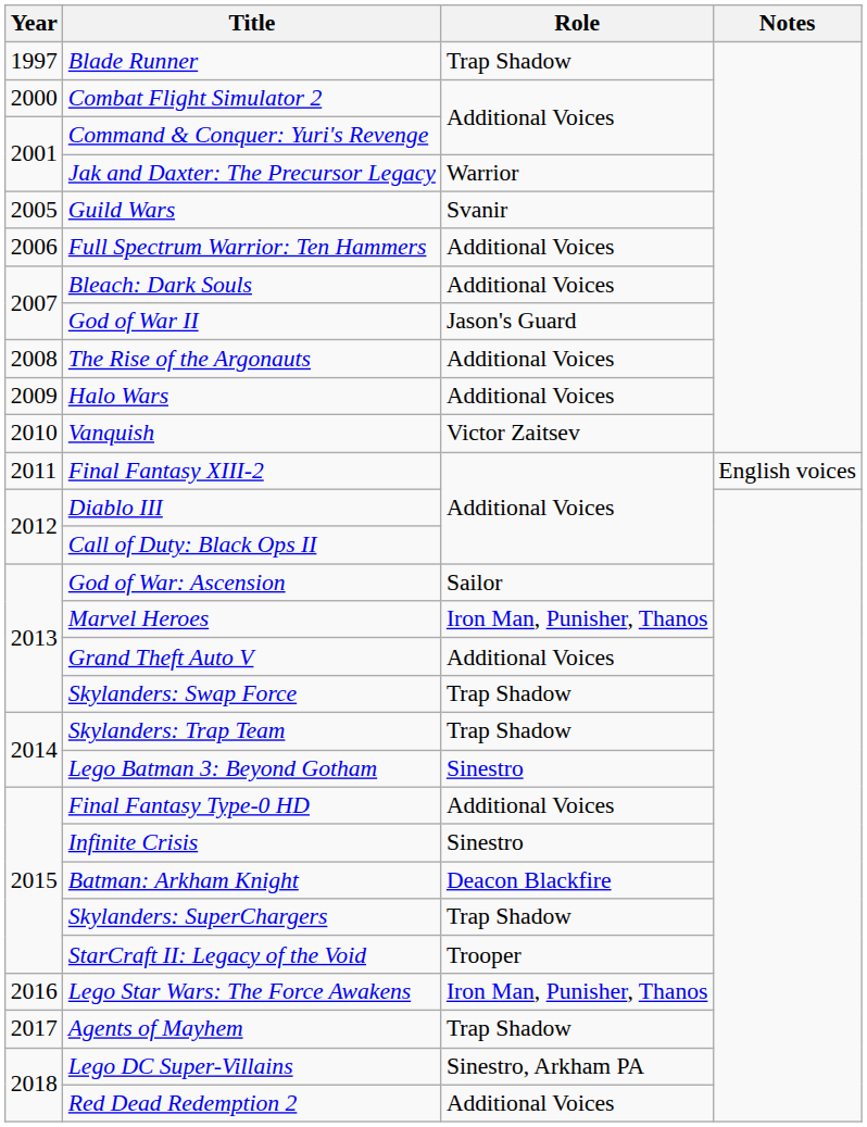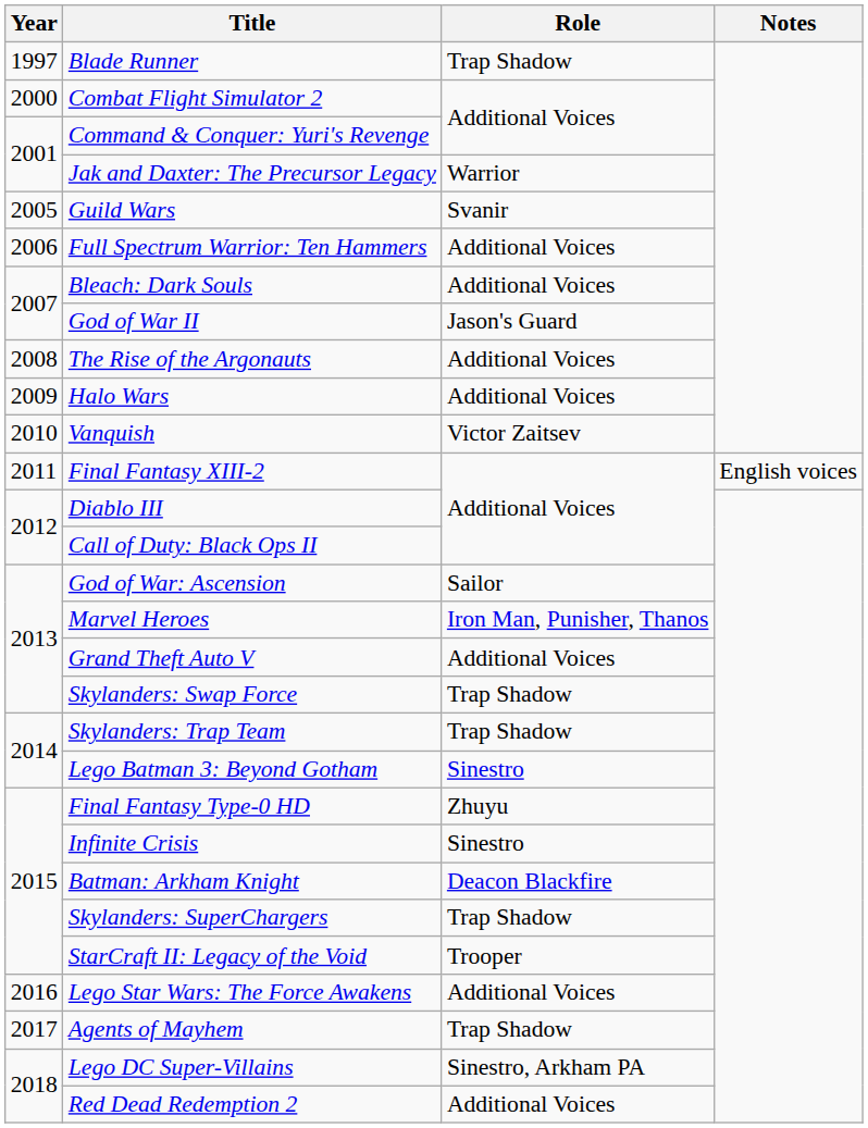 <table class="wikitable sortable">
 <tr>
 <th>Year</th>
 <th>Title</th>
 <th>Role</th>
 <th class="unsortable">Notes</th>
 </tr>
 <tr>
 <td>1997</td>
 <td><em><a href='#'>Blade Runner</a></em></td>
 <td>Trap Shadow</td>
 </tr>
 <tr>
 <td>2000</td>
 <td><em><a href='#'>Combat Flight Simulator 2</a></em></td>
 <td rowspan="2">Additional Voices</td>
 </tr>
 <tr>
 <td rowspan="2">2001</td>
 <td><em><a href='#'>Command & Conquer: Yuri's Revenge</a></em></td>
 </tr>
 <tr>
 <td><em><a href='#'>Jak and Daxter: The Precursor Legacy</a></em></td>
 <td>Warrior</td>
 </tr>
 <tr>
 <td>2005</td>
 <td><em><a href='#'>Guild Wars</a></em></td>
 <td>Svanir</td>
 </tr>
 <tr>
 <td>2006</td>
 <td><em><a href='#'>Full Spectrum Warrior: Ten Hammers</a></em></td>
 <td>Additional Voices</td>
 </tr>
 <tr>
 <td rowspan="2">2007</td>
 <td><em><a href='#'>Bleach: Dark Souls</a></em></td>
 <td>Additional Voices</td>
 </tr>
 <tr>
 <td><em><a href='#'>God of War II</a></em></td>
 <td>Jason's Guard</td>
 </tr>
 <tr>
 <td>2008</td>
 <td data-sort-value="Rise of the Argonauts, The"><em><a href='#'>The Rise of the Argonauts</a></em></td>
 <td>Additional Voices</td>
 </tr>
 <tr>
 <td>2009</td>
 <td><em><a href='#'>Halo Wars</a></em></td>
 <td>Additional Voices</td>
 </tr>
 <tr>
 <td>2010</td>
 <td><em><a href='#'>Vanquish</a></em></td>
 <td>Victor Zaitsev</td>
 </tr>
 <tr>
 <td>2011</td>
 <td><em><a href='#'>Final Fantasy XIII-2</a></em></td>
 <td rowspan="3">Additional Voices</td>
 <td>English voices</td>
 </tr>
 <tr>
 <td rowspan="2">2012</td>
 <td><em><a href='#'>Diablo III</a></em></td>
 </tr>
 <tr>
 <td><em><a href='#'>Call of Duty: Black Ops II</a></em></td>
 </tr>
 <tr>
 <td rowspan="4">2013</td>
 <td><em><a href='#'>God of War: Ascension</a></em></td>
 <td>Sailor</td>
 </tr>
 <tr>
 <td><em><a href='#'>Marvel Heroes</a></em></td>
 <td><a href='#'>Iron Man</a>, <a href='#'>Punisher</a>, <a href='#'>Thanos</a></td>
 </tr>
 <tr>
 <td><em><a href='#'>Grand Theft Auto V</a></em></td>
 <td>Additional Voices</td>
 </tr>
 <tr>
 <td><em><a href='#'>Skylanders: Swap Force</a></em></td>
 <td>Trap Shadow</td>
 </tr>
 <tr>
 <td rowspan="2">2014</td>
 <td><em><a href='#'>Skylanders: Trap Team</a></em></td>
 <td>Trap Shadow</td>
 </tr>
 <tr>
 <td><em><a href='#'>Lego Batman 3: Beyond Gotham</a></em></td>
 <td><a href='#'>Sinestro</a></td>
 </tr>
 <tr>
 <td rowspan="5">2015</td>
 <td><em><a href='#'>Final Fantasy Type-0 HD</a></em></td>
-<td>Additional Voices</td>
+<td>Zhuyu</td>
 </tr>
 <tr>
 <td><em><a href='#'>Infinite Crisis</a></em></td>
 <td>Sinestro</td>
 </tr>
 <tr>
 <td><em><a href='#'>Batman: Arkham Knight</a></em></td>
 <td><a href='#'>Deacon Blackfire</a></td>
 </tr>
 <tr>
 <td><em><a href='#'>Skylanders: SuperChargers</a></em></td>
 <td>Trap Shadow</td>
 </tr>
 <tr>
 <td><em><a href='#'>StarCraft II: Legacy of the Void</a></em></td>
 <td>Trooper</td>
 </tr>
 <tr>
 <td>2016</td>
 <td><em><a href='#'>Lego Star Wars: The Force Awakens</a></em></td>
-<td><a href='#'>Iron Man</a>, <a href='#'>Punisher</a>, <a href='#'>Thanos</a></td>
+<td>Additional Voices</td>
 </tr>
 <tr>
 <td>2017</td>
 <td><em><a href='#'>Agents of Mayhem</a></em></td>
 <td>Trap Shadow</td>
 </tr>
 <tr>
 <td rowspan="2">2018</td>
 <td><em><a href='#'>Lego DC Super-Villains</a></em></td>
 <td>Sinestro, Arkham PA</td>
 </tr>
 <tr>
 <td><em><a href='#'>Red Dead Redemption 2</a></em></td>
 <td>Additional Voices</td>
 </tr>
 </table>
